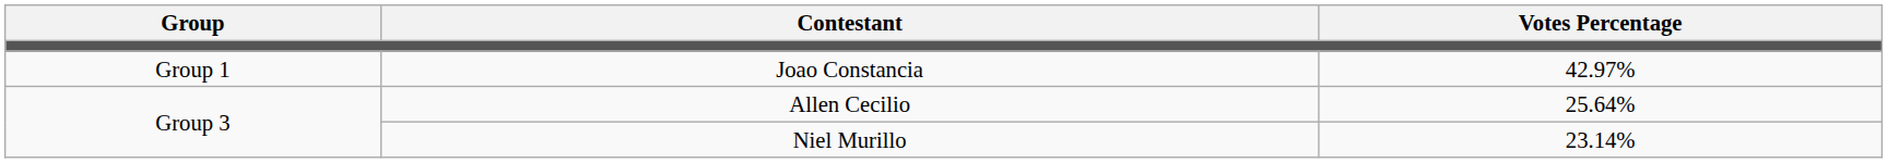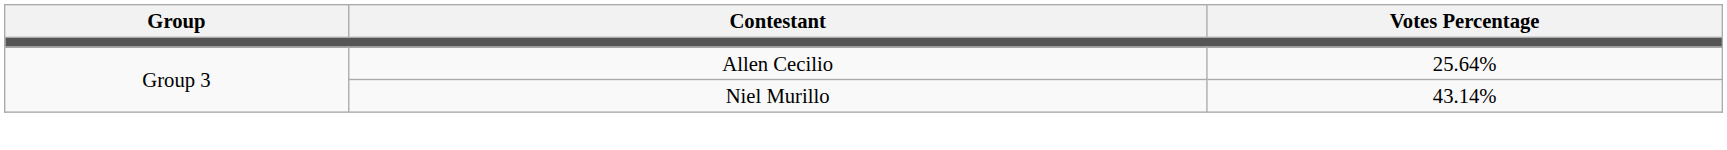 <table class="wikitable" style="text-align:center; line-height:17px; width:100%; font-size: 95%;">
 <tr>
 <th style="width:10%;">Group</th>
 <th style="width:25%;">Contestant</th>
 <th style="width:15%;">Votes Percentage</th>
 </tr>
 <tr>
 <td colspan="3" style="background:#555;"></td>
 </tr>
 <tr>
-<td>Group 1</td>
-<td>Joao Constancia</td>
-<td>42.97%</td>
-</tr>
-<tr>
 <td rowspan="2">Group 3</td>
 <td>Allen Cecilio</td>
 <td>25.64%</td>
 </tr>
 <tr>
 <td>Niel Murillo</td>
-<td>23.14%</td>
+<td>43.14%</td>
 </tr>
 </table>
